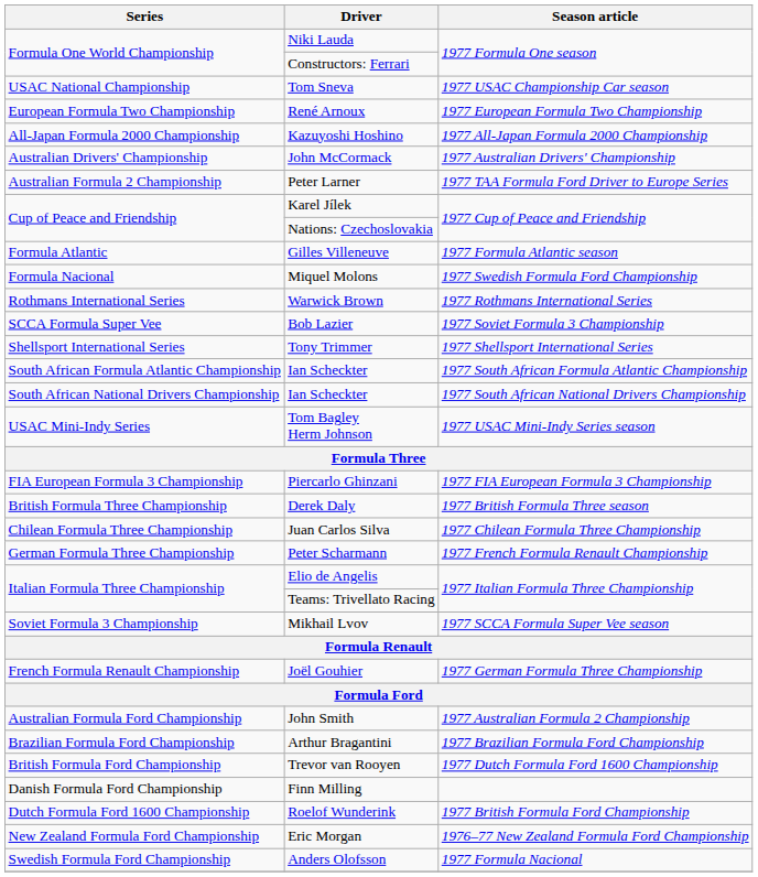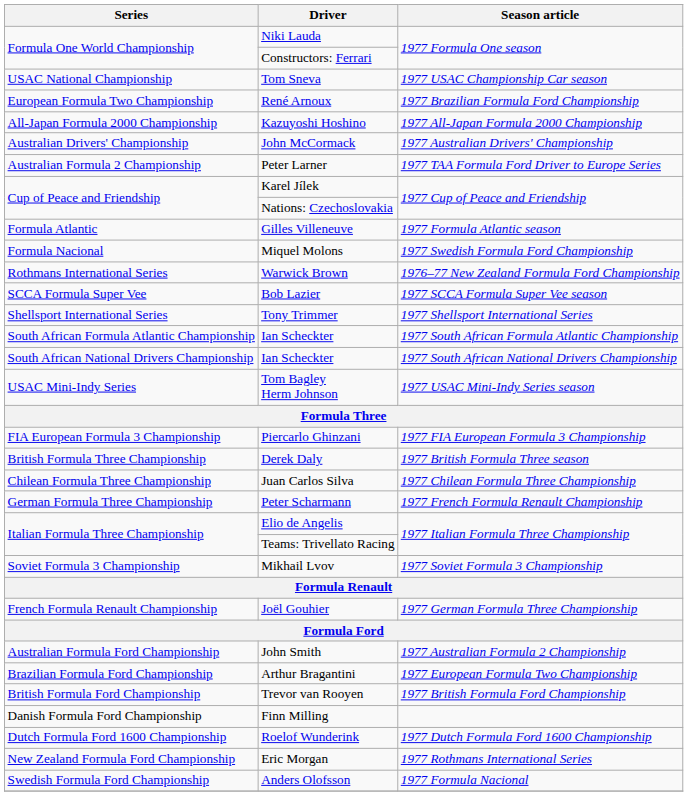 <table class="wikitable" style="font-size: 87%;">
 <tr>
 <th>Series</th>
 <th>Driver</th>
 <th>Season article</th>
 </tr>
 <tr>
 <td rowspan=2><a href='#'>Formula One World Championship</a></td>
 <td> <a href='#'>Niki Lauda</a></td>
 <td rowspan=2><em><a href='#'>1977 Formula One season</a></em></td>
 </tr>
 <tr>
 <td>Constructors:  <a href='#'>Ferrari</a></td>
 </tr>
 <tr>
 <td><a href='#'>USAC National Championship</a></td>
 <td> <a href='#'>Tom Sneva</a></td>
 <td><em><a href='#'>1977 USAC Championship Car season</a></em></td>
 </tr>
 <tr>
 <td><a href='#'>European Formula Two Championship</a></td>
 <td> <a href='#'>René Arnoux</a></td>
-<td><em><a href='#'>1977 European Formula Two Championship</a></em></td>
+<td><em><a href='#'>1977 Brazilian Formula Ford Championship</a></em></td>
 </tr>
 <tr>
 <td><a href='#'>All-Japan Formula 2000 Championship</a></td>
 <td> <a href='#'>Kazuyoshi Hoshino</a></td>
 <td><em><a href='#'>1977 All-Japan Formula 2000 Championship</a></em></td>
 </tr>
 <tr>
 <td><a href='#'>Australian Drivers' Championship</a></td>
 <td> <a href='#'>John McCormack</a></td>
 <td><em><a href='#'>1977 Australian Drivers' Championship</a></em></td>
 </tr>
 <tr>
 <td><a href='#'>Australian Formula 2 Championship</a></td>
 <td> Peter Larner</td>
 <td><em><a href='#'>1977 TAA Formula Ford Driver to Europe Series</a></em></td>
 </tr>
 <tr>
 <td rowspan=2><a href='#'>Cup of Peace and Friendship</a></td>
 <td> Karel Jílek</td>
 <td rowspan=2><em><a href='#'>1977 Cup of Peace and Friendship</a></em></td>
 </tr>
 <tr>
 <td>Nations:  <a href='#'>Czechoslovakia</a></td>
 </tr>
 <tr>
 <td><a href='#'>Formula Atlantic</a></td>
 <td> <a href='#'>Gilles Villeneuve</a></td>
 <td><em><a href='#'>1977 Formula Atlantic season</a></em></td>
 </tr>
 <tr>
 <td><a href='#'>Formula Nacional</a></td>
 <td> Miquel Molons</td>
 <td><em><a href='#'>1977 Swedish Formula Ford Championship</a></em></td>
 </tr>
 <tr>
 <td><a href='#'>Rothmans International Series</a></td>
 <td> <a href='#'>Warwick Brown</a></td>
-<td><em><a href='#'>1977 Rothmans International Series</a></em></td>
+<td><em><a href='#'>1976–77 New Zealand Formula Ford Championship</a></em></td>
 </tr>
 <tr>
 <td><a href='#'>SCCA Formula Super Vee</a></td>
 <td> <a href='#'>Bob Lazier</a></td>
-<td><em><a href='#'>1977 Soviet Formula 3 Championship</a></em></td>
+<td><em><a href='#'>1977 SCCA Formula Super Vee season</a></em></td>
 </tr>
 <tr>
 <td><a href='#'>Shellsport International Series</a></td>
 <td> <a href='#'>Tony Trimmer</a></td>
 <td><em><a href='#'>1977 Shellsport International Series</a></em></td>
 </tr>
 <tr>
 <td><a href='#'>South African Formula Atlantic Championship</a></td>
 <td> <a href='#'>Ian Scheckter</a></td>
 <td><em><a href='#'>1977 South African Formula Atlantic Championship</a></em></td>
 </tr>
 <tr>
 <td><a href='#'>South African National Drivers Championship</a></td>
 <td> <a href='#'>Ian Scheckter</a></td>
 <td><em><a href='#'>1977 South African National Drivers Championship</a></em></td>
 </tr>
 <tr>
 <td><a href='#'>USAC Mini-Indy Series</a></td>
 <td> <a href='#'>Tom Bagley</a><br> <a href='#'>Herm Johnson</a></td>
 <td><em><a href='#'>1977 USAC Mini-Indy Series season</a></em></td>
 </tr>
 <tr>
 <th colspan=3><a href='#'>Formula Three</a></th>
 </tr>
 <tr>
 <td><a href='#'>FIA European Formula 3 Championship</a></td>
 <td> <a href='#'>Piercarlo Ghinzani</a></td>
 <td><em><a href='#'>1977 FIA European Formula 3 Championship</a></em></td>
 </tr>
 <tr>
 <td><a href='#'>British Formula Three Championship</a></td>
 <td> <a href='#'>Derek Daly</a></td>
 <td><em><a href='#'>1977 British Formula Three season</a></em></td>
 </tr>
 <tr>
 <td><a href='#'>Chilean Formula Three Championship</a></td>
 <td> Juan Carlos Silva</td>
 <td><em><a href='#'>1977 Chilean Formula Three Championship</a></em></td>
 </tr>
 <tr>
 <td><a href='#'>German Formula Three Championship</a></td>
 <td> <a href='#'>Peter Scharmann</a></td>
 <td><em><a href='#'>1977 French Formula Renault Championship</a></em></td>
 </tr>
 <tr>
 <td rowspan=2><a href='#'>Italian Formula Three Championship</a></td>
 <td> <a href='#'>Elio de Angelis</a></td>
 <td rowspan=2><em><a href='#'>1977 Italian Formula Three Championship</a></em></td>
 </tr>
 <tr>
 <td>Teams:  Trivellato Racing</td>
 </tr>
 <tr>
 <td><a href='#'>Soviet Formula 3 Championship</a></td>
 <td> Mikhail Lvov</td>
-<td><em><a href='#'>1977 SCCA Formula Super Vee season</a></em></td>
+<td><em><a href='#'>1977 Soviet Formula 3 Championship</a></em></td>
 </tr>
 <tr>
 <th colspan=3><a href='#'>Formula Renault</a></th>
 </tr>
 <tr>
 <td><a href='#'>French Formula Renault Championship</a></td>
 <td> <a href='#'>Joël Gouhier</a></td>
 <td><em><a href='#'>1977 German Formula Three Championship</a></em></td>
 </tr>
 <tr>
 <th colspan=3><a href='#'>Formula Ford</a></th>
 </tr>
 <tr>
 <td><a href='#'>Australian Formula Ford Championship</a></td>
 <td> John Smith</td>
 <td><em><a href='#'>1977 Australian Formula 2 Championship</a></em></td>
 </tr>
 <tr>
 <td><a href='#'>Brazilian Formula Ford Championship</a></td>
 <td> Arthur Bragantini</td>
-<td><em><a href='#'>1977 Brazilian Formula Ford Championship</a></em></td>
+<td><em><a href='#'>1977 European Formula Two Championship</a></em></td>
 </tr>
 <tr>
 <td><a href='#'>British Formula Ford Championship</a></td>
 <td> Trevor van Rooyen</td>
-<td><em><a href='#'>1977 Dutch Formula Ford 1600 Championship</a></em></td>
+<td><em><a href='#'>1977 British Formula Ford Championship</a></em></td>
 </tr>
 <tr>
 <td>Danish Formula Ford Championship</td>
 <td> Finn Milling</td>
 <td></td>
 </tr>
 <tr>
 <td><a href='#'>Dutch Formula Ford 1600 Championship</a></td>
 <td> <a href='#'>Roelof Wunderink</a></td>
-<td><em><a href='#'>1977 British Formula Ford Championship</a></em></td>
+<td><em><a href='#'>1977 Dutch Formula Ford 1600 Championship</a></em></td>
 </tr>
 <tr>
 <td><a href='#'>New Zealand Formula Ford Championship</a></td>
 <td> Eric Morgan</td>
-<td><em><a href='#'>1976–77 New Zealand Formula Ford Championship</a></em></td>
+<td><em><a href='#'>1977 Rothmans International Series</a></em></td>
 </tr>
 <tr>
 <td><a href='#'>Swedish Formula Ford Championship</a></td>
 <td> <a href='#'>Anders Olofsson</a></td>
 <td><em><a href='#'>1977 Formula Nacional</a></em></td>
 </tr>
 <tr>
 </tr>
 </table>
